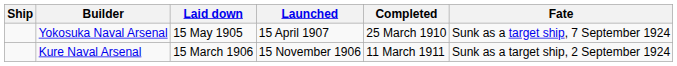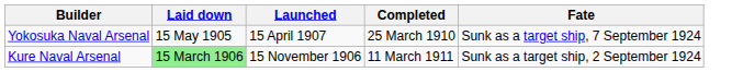 <table class="wikitable plainrowheaders">
 <tr>
-<th scope="col">Ship</th>
 <th scope="col">Builder</th>
 <th scope="col"><a href='#'>Laid down</a></th>
 <th scope="col"><a href='#'>Launched</a></th>
 <th scope="col">Completed</th>
 <th scope="col">Fate</th>
 </tr>
 <tr>
-<td scope="row"></td>
 <td><a href='#'>Yokosuka Naval Arsenal</a></td>
 <td>15 May 1905</td>
 <td>15 April 1907</td>
 <td>25 March 1910</td>
 <td>Sunk as a <a href='#'>target ship</a>, 7 September 1924</td>
 </tr>
 <tr>
-<td scope="row"></td>
 <td><a href='#'>Kure Naval Arsenal</a></td>
-<td>15 March 1906</td>
+<td style="background: lightgreen;">15 March 1906</td>
 <td>15 November 1906</td>
 <td>11 March 1911</td>
 <td>Sunk as a target ship, 2 September 1924</td>
 </tr>
 </table>
